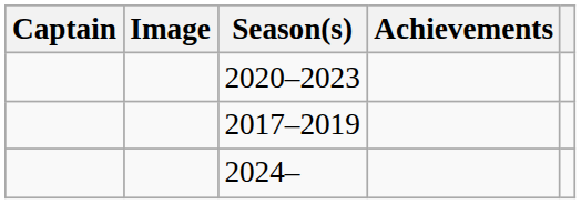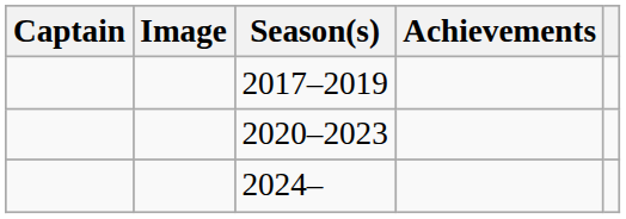 <table class="wikitable plainrowheaders sortable" style="text-align:left">
 <tr>
 <th>Captain</th>
 <th class="unsortable">Image</th>
 <th>Season(s)</th>
 <th class="unsortable">Achievements</th>
 <th class="unsortable"></th>
 </tr>
 <tr>
 <td></td>
 <td></td>
-<td>2020–2023</td>
+<td>2017–2019</td>
 <td></td>
 <td></td>
 </tr>
 <tr>
 <td></td>
 <td></td>
-<td>2017–2019</td>
+<td>2020–2023</td>
 <td></td>
 <td></td>
 </tr>
 <tr>
 <td></td>
 <td></td>
 <td>2024–</td>
 <td></td>
 <td></td>
 </tr>
 </table>
